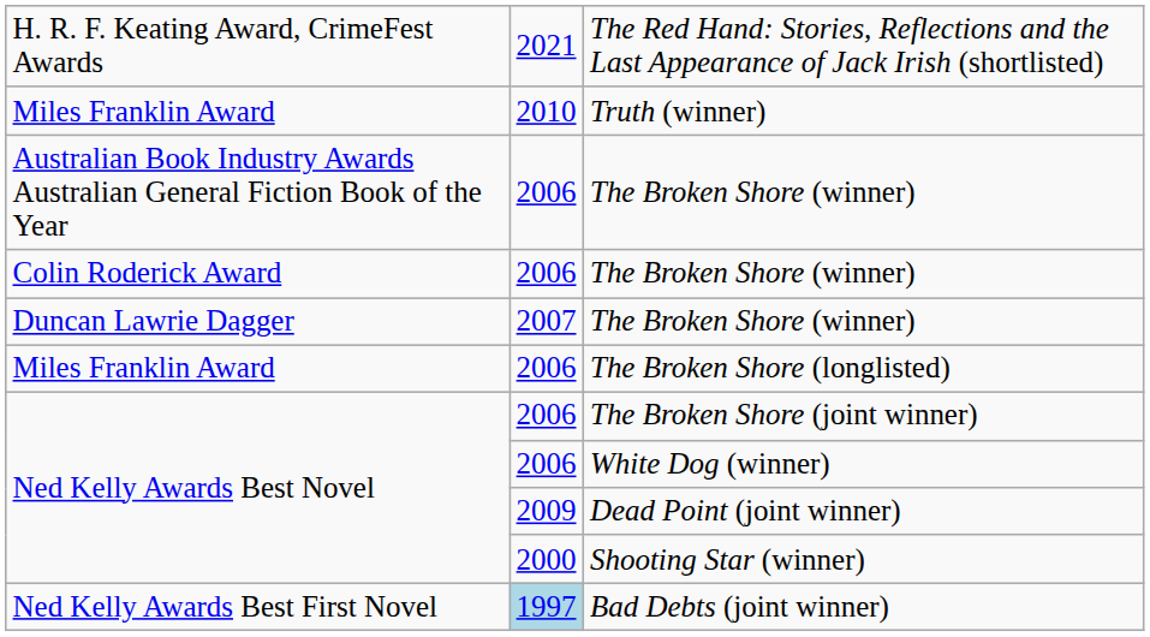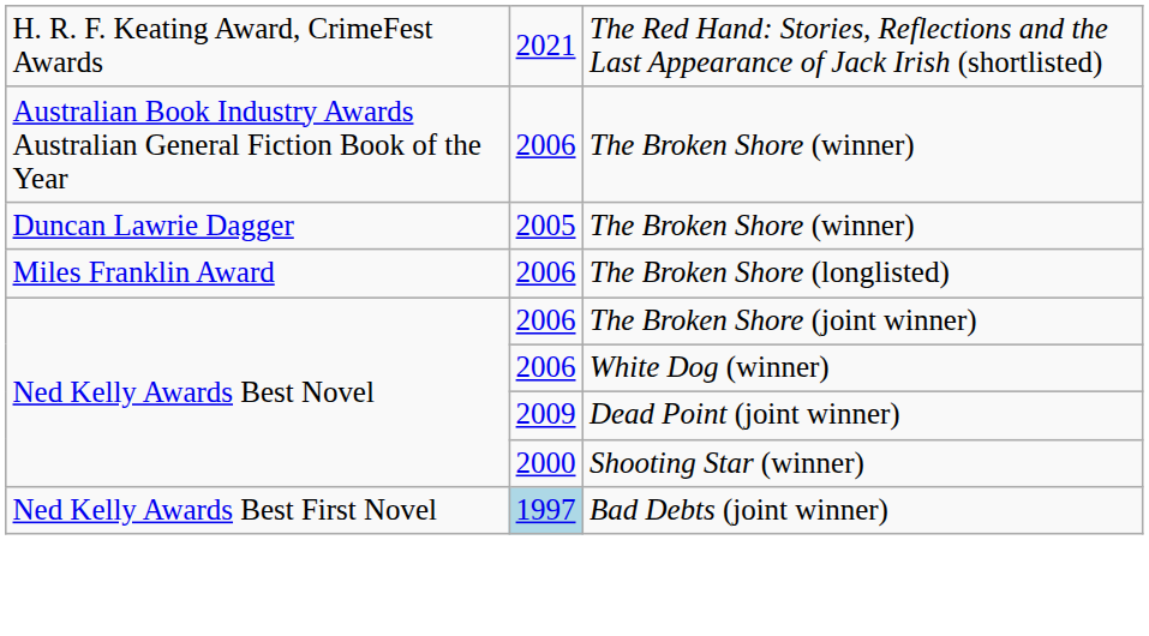 <table class=wikitable>
 <tr>
 <td>H. R. F. Keating Award, CrimeFest Awards</td>
 <td><a href='#'>2021</a></td>
 <td><em>The Red Hand: Stories, Reflections and the Last Appearance of Jack Irish</em> (shortlisted)</td>
 </tr>
 <tr>
-<td><a href='#'>Miles Franklin Award</a></td>
-<td><a href='#'>2010</a></td>
-<td><em>Truth</em> (winner)</td>
-</tr>
-<tr>
 <td><a href='#'>Australian Book Industry Awards</a> Australian General Fiction Book of the Year</td>
 <td><a href='#'>2006</a></td>
 <td><em>The Broken Shore</em> (winner)</td>
 </tr>
 <tr>
-<td><a href='#'>Colin Roderick Award</a></td>
-<td><a href='#'>2006</a></td>
-<td><em>The Broken Shore</em> (winner)</td>
-</tr>
-<tr>
 <td><a href='#'>Duncan Lawrie Dagger</a></td>
-<td><a href='#'>2007</a></td>
+<td><a href='#'>2005</a></td>
 <td><em>The Broken Shore</em> (winner)</td>
 </tr>
 <tr>
 <td><a href='#'>Miles Franklin Award</a></td>
 <td><a href='#'>2006</a></td>
 <td><em>The Broken Shore</em> (longlisted)</td>
 </tr>
 <tr>
 <td rowspan=4><a href='#'>Ned Kelly Awards</a> Best Novel</td>
 <td><a href='#'>2006</a></td>
 <td><em>The Broken Shore</em> (joint winner)</td>
 </tr>
 <tr>
 <td><a href='#'>2006</a></td>
 <td><em>White Dog</em> (winner)</td>
 </tr>
 <tr>
 <td><a href='#'>2009</a></td>
 <td><em>Dead Point</em> (joint winner)</td>
 </tr>
 <tr>
 <td><a href='#'>2000</a></td>
 <td><em>Shooting Star</em> (winner)</td>
 </tr>
 <tr>
 <td><a href='#'>Ned Kelly Awards</a> Best First Novel</td>
 <td style="background: lightblue;"><a href='#'>1997</a></td>
 <td><em>Bad Debts</em> (joint winner)</td>
 </tr>
 </table>
